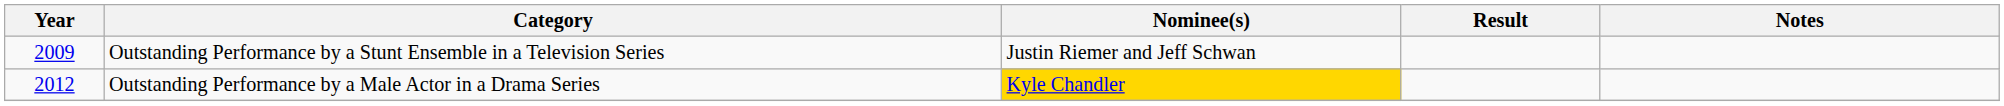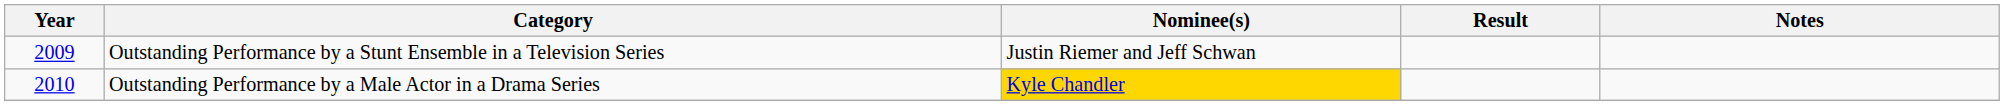 <table class="wikitable" width="100%" cellpadding="5">
 <tr>
 <th width="5%">Year</th>
 <th width="45%">Category</th>
 <th width="20%">Nominee(s)</th>
 <th width="10%">Result</th>
 <th width="20%">Notes</th>
 </tr>
 <tr>
 <td style="text-align:center;"><a href='#'>2009</a></td>
 <td>Outstanding Performance by a Stunt Ensemble in a Television Series</td>
 <td>Justin Riemer and Jeff Schwan</td>
 <td></td>
 <td></td>
 </tr>
 <tr>
-<td style="text-align:center;"><a href='#'>2012</a></td>
+<td style="text-align:center;"><a href='#'>2010</a></td>
 <td>Outstanding Performance by a Male Actor in a Drama Series</td>
 <td style="background: gold;"><a href='#'>Kyle Chandler</a></td>
 <td></td>
 <td></td>
 </tr>
 <tr>
 </tr>
 </table>
